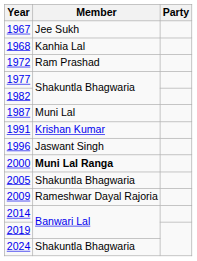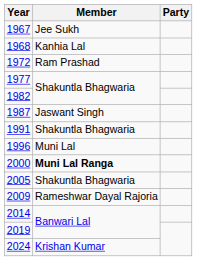 <table class="wikitable">
 <tr>
 <th>Year</th>
 <th>Member</th>
 <th colspan=2>Party</th>
 </tr>
 <tr>
 <td><a href='#'>1967</a></td>
 <td>Jee Sukh</td>
 <td></td>
 </tr>
 <tr>
 <td><a href='#'>1968</a></td>
 <td>Kanhia Lal</td>
 <td></td>
 </tr>
 <tr>
 <td><a href='#'>1972</a></td>
 <td>Ram Prashad</td>
 <td></td>
 </tr>
 <tr>
 <td><a href='#'>1977</a></td>
 <td rowspan=2>Shakuntla Bhagwaria</td>
 <td></td>
 </tr>
 <tr>
 <td><a href='#'>1982</a></td>
 <td></td>
 </tr>
 <tr>
 <td><a href='#'>1987</a></td>
-<td>Muni Lal</td>
+<td>Jaswant Singh</td>
 <td></td>
 </tr>
 <tr>
 <td><a href='#'>1991</a></td>
-<td><a href='#'>Krishan Kumar</a></td>
+<td>Shakuntla Bhagwaria</td>
 <td></td>
 </tr>
 <tr>
 <td><a href='#'>1996</a></td>
-<td>Jaswant Singh</td>
+<td>Muni Lal</td>
 <td></td>
 </tr>
 <tr>
 <td><a href='#'>2000</a></td>
 <td><strong>Muni Lal Ranga</strong></td>
 <td></td>
 </tr>
 <tr>
 <td><a href='#'>2005</a></td>
 <td>Shakuntla Bhagwaria</td>
 <td></td>
 </tr>
 <tr>
 <td><a href='#'>2009</a></td>
 <td>Rameshwar Dayal Rajoria</td>
 <td></td>
 </tr>
 <tr>
 <td><a href='#'>2014</a></td>
 <td rowspan=2><a href='#'>Banwari Lal</a></td>
 <td></td>
 </tr>
 <tr>
 <td><a href='#'>2019</a></td>
 </tr>
 <tr>
 <td><a href='#'>2024</a></td>
-<td>Shakuntla Bhagwaria</td>
+<td><a href='#'>Krishan Kumar</a></td>
 </tr>
 </table>
